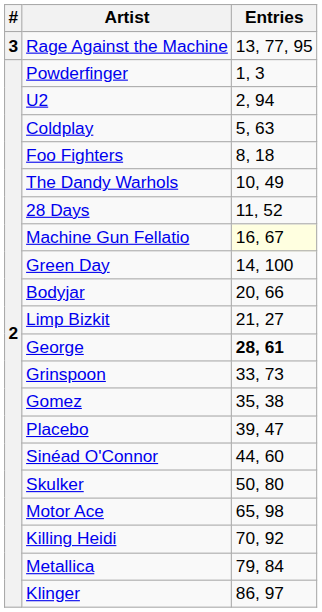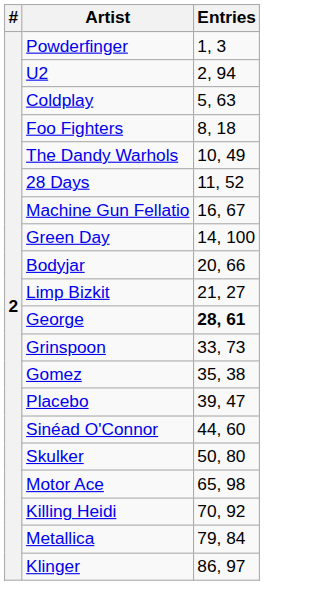 <table class="wikitable sortable">
 <tr>
 <th>#</th>
 <th>Artist</th>
 <th>Entries</th>
-</tr>
-<tr>
-<th>3</th>
-<td><a href='#'>Rage Against the Machine</a></td>
-<td>13, 77, 95</td>
 </tr>
 <tr>
 <th rowspan="20">2</th>
 <td><a href='#'>Powderfinger</a></td>
 <td>1, 3</td>
 </tr>
 <tr>
 <td><a href='#'>U2</a></td>
 <td>2, 94</td>
 </tr>
 <tr>
 <td><a href='#'>Coldplay</a></td>
 <td>5, 63</td>
 </tr>
 <tr>
 <td><a href='#'>Foo Fighters</a></td>
 <td>8, 18</td>
 </tr>
 <tr>
 <td><a href='#'>The Dandy Warhols</a></td>
 <td>10, 49</td>
 </tr>
 <tr>
 <td><a href='#'>28 Days</a></td>
 <td>11, 52</td>
 </tr>
 <tr>
 <td><a href='#'>Machine Gun Fellatio</a></td>
-<td style="background: lightyellow;">16, 67</td>
+<td>16, 67</td>
 </tr>
 <tr>
 <td><a href='#'>Green Day</a></td>
 <td>14, 100</td>
 </tr>
 <tr>
 <td><a href='#'>Bodyjar</a></td>
 <td>20, 66</td>
 </tr>
 <tr>
 <td><a href='#'>Limp Bizkit</a></td>
 <td>21, 27</td>
 </tr>
 <tr>
 <td><a href='#'>George</a></td>
 <td><strong>28, 61</strong></td>
 </tr>
 <tr>
 <td><a href='#'>Grinspoon</a></td>
 <td>33, 73</td>
 </tr>
 <tr>
 <td><a href='#'>Gomez</a></td>
 <td>35, 38</td>
 </tr>
 <tr>
 <td><a href='#'>Placebo</a></td>
 <td>39, 47</td>
 </tr>
 <tr>
 <td><a href='#'>Sinéad O'Connor</a></td>
 <td>44, 60</td>
 </tr>
 <tr>
 <td><a href='#'>Skulker</a></td>
 <td>50, 80</td>
 </tr>
 <tr>
 <td><a href='#'>Motor Ace</a></td>
 <td>65, 98</td>
 </tr>
 <tr>
 <td><a href='#'>Killing Heidi</a></td>
 <td>70, 92</td>
 </tr>
 <tr>
 <td><a href='#'>Metallica</a></td>
 <td>79, 84</td>
 </tr>
 <tr>
 <td><a href='#'>Klinger</a></td>
 <td>86, 97</td>
 </tr>
 </table>
